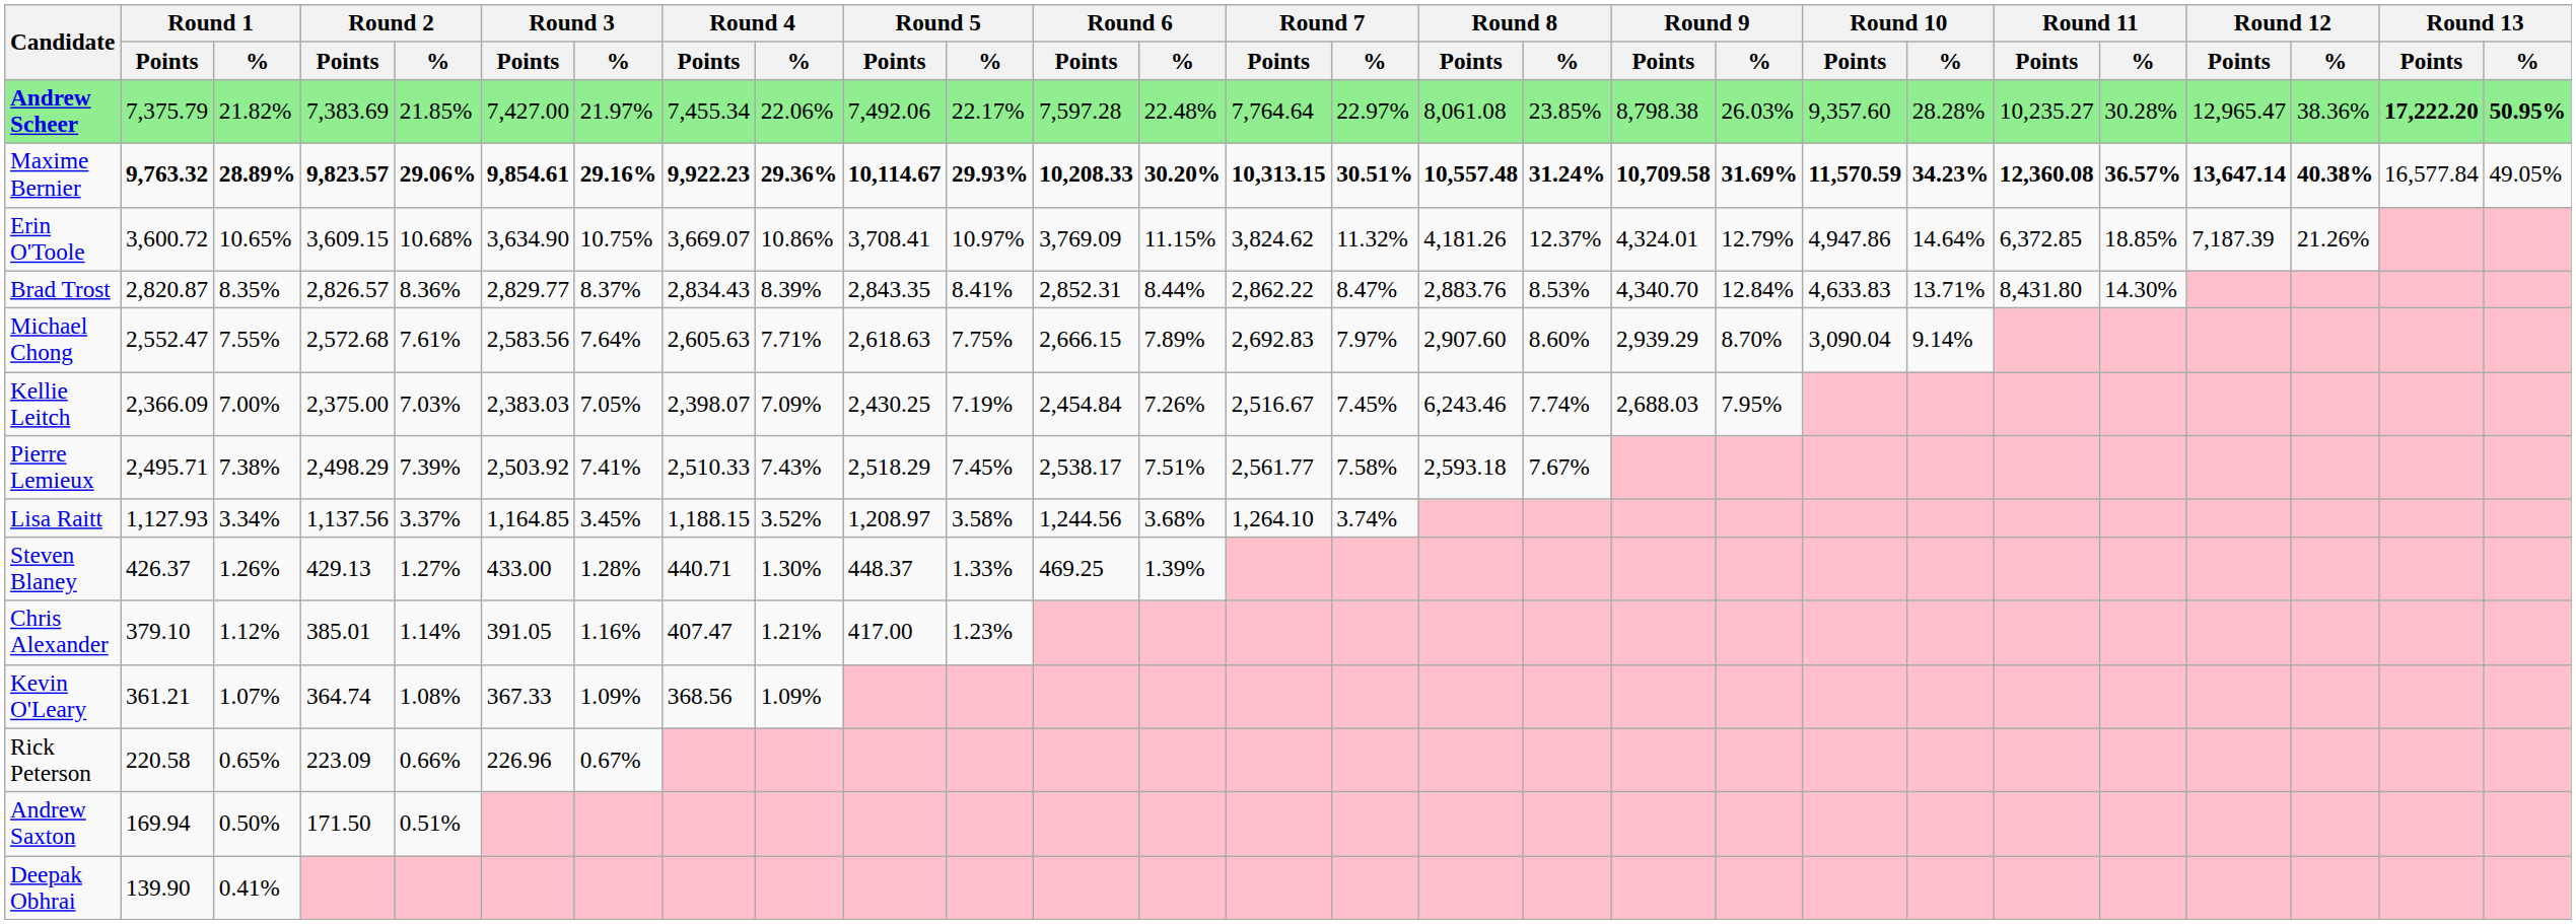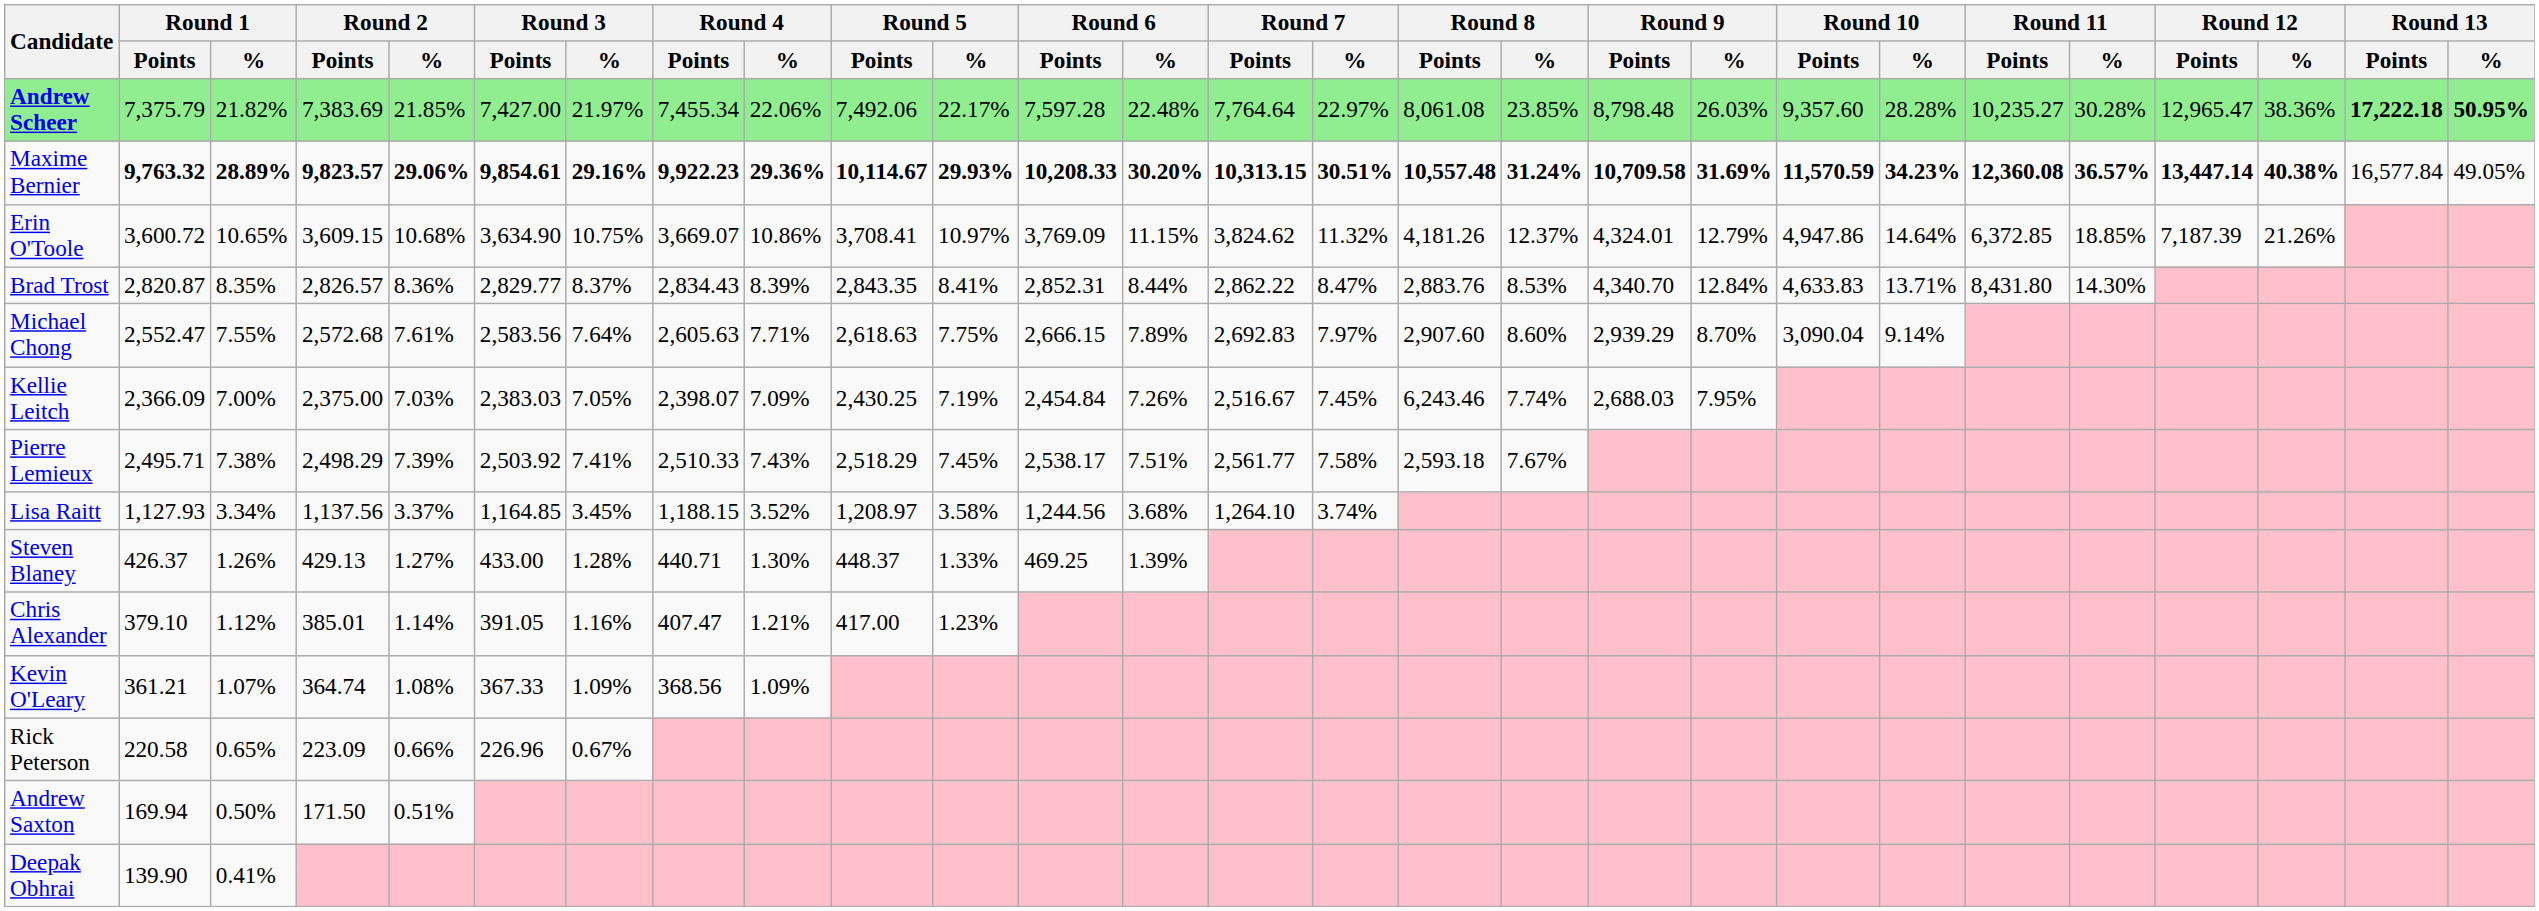 <table class="wikitable">
 <tr>
 <th rowspan="2">Candidate</th>
 <th colspan="2">Round 1</th>
 <th colspan="2">Round 2</th>
 <th colspan="2">Round 3</th>
 <th colspan="2">Round 4</th>
 <th colspan="2">Round 5</th>
 <th colspan="2">Round 6</th>
 <th colspan="2">Round 7</th>
 <th colspan="2">Round 8</th>
 <th colspan="2">Round 9</th>
 <th colspan="2">Round 10</th>
 <th colspan="2">Round 11</th>
 <th colspan="2">Round 12</th>
 <th colspan="2">Round 13</th>
 </tr>
 <tr>
 <th>Points</th>
 <th>%</th>
 <th>Points</th>
 <th>%</th>
 <th>Points</th>
 <th>%</th>
 <th>Points</th>
 <th>%</th>
 <th>Points</th>
 <th>%</th>
 <th>Points</th>
 <th>%</th>
 <th>Points</th>
 <th>%</th>
 <th>Points</th>
 <th>%</th>
 <th>Points</th>
 <th>%</th>
 <th>Points</th>
 <th>%</th>
 <th>Points</th>
 <th>%</th>
 <th>Points</th>
 <th>%</th>
 <th>Points</th>
 <th>%</th>
 </tr>
 <tr style="background:lightgreen;">
 <td><strong><a href='#'>Andrew Scheer</a></strong></td>
 <td>7,375.79</td>
 <td>21.82%</td>
 <td>7,383.69</td>
 <td>21.85%</td>
 <td>7,427.00</td>
 <td>21.97%</td>
 <td>7,455.34</td>
 <td>22.06%</td>
 <td>7,492.06</td>
 <td>22.17%</td>
 <td>7,597.28</td>
 <td>22.48%</td>
 <td>7,764.64</td>
 <td>22.97%</td>
 <td>8,061.08</td>
 <td>23.85%</td>
-<td>8,798.38</td>
+<td>8,798.48</td>
 <td>26.03%</td>
 <td>9,357.60</td>
 <td>28.28%</td>
 <td>10,235.27</td>
 <td>30.28%</td>
 <td>12,965.47</td>
 <td>38.36%</td>
-<td><strong>17,222.20</strong></td>
+<td><strong>17,222.18</strong></td>
 <td><strong>50.95%</strong></td>
 </tr>
 <tr>
 <td><a href='#'>Maxime Bernier</a></td>
 <td><strong>9,763.32</strong></td>
 <td><strong>28.89%</strong></td>
 <td><strong>9,823.57</strong></td>
 <td><strong>29.06%</strong></td>
 <td><strong>9,854.61</strong></td>
 <td><strong>29.16%</strong></td>
 <td><strong>9,922.23</strong></td>
 <td><strong>29.36%</strong></td>
 <td><strong>10,114.67</strong></td>
 <td><strong>29.93%</strong></td>
 <td><strong>10,208.33</strong></td>
 <td><strong>30.20%</strong></td>
 <td><strong>10,313.15</strong></td>
 <td><strong>30.51%</strong></td>
 <td><strong>10,557.48</strong></td>
 <td><strong>31.24%</strong></td>
 <td><strong>10,709.58</strong></td>
 <td><strong>31.69%</strong></td>
 <td><strong>11,570.59</strong></td>
 <td><strong>34.23%</strong></td>
 <td><strong>12,360.08</strong></td>
 <td><strong>36.57%</strong></td>
-<td><strong>13,647.14</strong></td>
+<td><strong>13,447.14</strong></td>
 <td><strong>40.38%</strong></td>
 <td>16,577.84</td>
 <td>49.05%</td>
 </tr>
 <tr>
 <td><a href='#'>Erin O'Toole</a></td>
 <td>3,600.72</td>
 <td>10.65%</td>
 <td>3,609.15</td>
 <td>10.68%</td>
 <td>3,634.90</td>
 <td>10.75%</td>
 <td>3,669.07</td>
 <td>10.86%</td>
 <td>3,708.41</td>
 <td>10.97%</td>
 <td>3,769.09</td>
 <td>11.15%</td>
 <td>3,824.62</td>
 <td>11.32%</td>
 <td>4,181.26</td>
 <td>12.37%</td>
 <td>4,324.01</td>
 <td>12.79%</td>
 <td>4,947.86</td>
 <td>14.64%</td>
 <td>6,372.85</td>
 <td>18.85%</td>
 <td>7,187.39</td>
 <td>21.26%</td>
 <td style="background:pink;"></td>
 <td style="background:pink;"></td>
 </tr>
 <tr>
 <td><a href='#'>Brad Trost</a></td>
 <td>2,820.87</td>
 <td>8.35%</td>
 <td>2,826.57</td>
 <td>8.36%</td>
 <td>2,829.77</td>
 <td>8.37%</td>
 <td>2,834.43</td>
 <td>8.39%</td>
 <td>2,843.35</td>
 <td>8.41%</td>
 <td>2,852.31</td>
 <td>8.44%</td>
 <td>2,862.22</td>
 <td>8.47%</td>
 <td>2,883.76</td>
 <td>8.53%</td>
 <td>4,340.70</td>
 <td>12.84%</td>
 <td>4,633.83</td>
 <td>13.71%</td>
 <td>8,431.80</td>
 <td>14.30%</td>
 <td style="background:pink;"></td>
 <td style="background:pink;"></td>
 <td style="background:pink;"></td>
 <td style="background:pink;"></td>
 </tr>
 <tr>
 <td><a href='#'>Michael Chong</a></td>
 <td>2,552.47</td>
 <td>7.55%</td>
 <td>2,572.68</td>
 <td>7.61%</td>
 <td>2,583.56</td>
 <td>7.64%</td>
 <td>2,605.63</td>
 <td>7.71%</td>
 <td>2,618.63</td>
 <td>7.75%</td>
 <td>2,666.15</td>
 <td>7.89%</td>
 <td>2,692.83</td>
 <td>7.97%</td>
 <td>2,907.60</td>
 <td>8.60%</td>
 <td>2,939.29</td>
 <td>8.70%</td>
 <td>3,090.04</td>
 <td>9.14%</td>
 <td style="background:pink;"></td>
 <td style="background:pink;"></td>
 <td style="background:pink;"></td>
 <td style="background:pink;"></td>
 <td style="background:pink;"></td>
 <td style="background:pink;"></td>
 </tr>
 <tr>
 <td><a href='#'>Kellie Leitch</a></td>
 <td>2,366.09</td>
 <td>7.00%</td>
 <td>2,375.00</td>
 <td>7.03%</td>
 <td>2,383.03</td>
 <td>7.05%</td>
 <td>2,398.07</td>
 <td>7.09%</td>
 <td>2,430.25</td>
 <td>7.19%</td>
 <td>2,454.84</td>
 <td>7.26%</td>
 <td>2,516.67</td>
 <td>7.45%</td>
 <td>6,243.46</td>
 <td>7.74%</td>
 <td>2,688.03</td>
 <td>7.95%</td>
 <td style="background:pink;"></td>
 <td style="background:pink;"></td>
 <td style="background:pink;"></td>
 <td style="background:pink;"></td>
 <td style="background:pink;"></td>
 <td style="background:pink;"></td>
 <td style="background:pink;"></td>
 <td style="background:pink;"></td>
 </tr>
 <tr>
 <td><a href='#'>Pierre Lemieux</a></td>
 <td>2,495.71</td>
 <td>7.38%</td>
 <td>2,498.29</td>
 <td>7.39%</td>
 <td>2,503.92</td>
 <td>7.41%</td>
 <td>2,510.33</td>
 <td>7.43%</td>
 <td>2,518.29</td>
 <td>7.45%</td>
 <td>2,538.17</td>
 <td>7.51%</td>
 <td>2,561.77</td>
 <td>7.58%</td>
 <td>2,593.18</td>
 <td>7.67%</td>
 <td style="background:pink;"></td>
 <td style="background:pink;"></td>
 <td style="background:pink;"></td>
 <td style="background:pink;"></td>
 <td style="background:pink;"></td>
 <td style="background:pink;"></td>
 <td style="background:pink;"></td>
 <td style="background:pink;"></td>
 <td style="background:pink;"></td>
 <td style="background:pink;"></td>
 </tr>
 <tr>
 <td><a href='#'>Lisa Raitt</a></td>
 <td>1,127.93</td>
 <td>3.34%</td>
 <td>1,137.56</td>
 <td>3.37%</td>
 <td>1,164.85</td>
 <td>3.45%</td>
 <td>1,188.15</td>
 <td>3.52%</td>
 <td>1,208.97</td>
 <td>3.58%</td>
 <td>1,244.56</td>
 <td>3.68%</td>
 <td>1,264.10</td>
 <td>3.74%</td>
 <td style="background:pink;"></td>
 <td style="background:pink;"></td>
 <td style="background:pink;"></td>
 <td style="background:pink;"></td>
 <td style="background:pink;"></td>
 <td style="background:pink;"></td>
 <td style="background:pink;"></td>
 <td style="background:pink;"></td>
 <td style="background:pink;"></td>
 <td style="background:pink;"></td>
 <td style="background:pink;"></td>
 <td style="background:pink;"></td>
 </tr>
 <tr>
 <td><a href='#'>Steven Blaney</a></td>
 <td>426.37</td>
 <td>1.26%</td>
 <td>429.13</td>
 <td>1.27%</td>
 <td>433.00</td>
 <td>1.28%</td>
 <td>440.71</td>
 <td>1.30%</td>
 <td>448.37</td>
 <td>1.33%</td>
 <td>469.25</td>
 <td>1.39%</td>
 <td style="background:pink;"></td>
 <td style="background:pink;"></td>
 <td style="background:pink;"></td>
 <td style="background:pink;"></td>
 <td style="background:pink;"></td>
 <td style="background:pink;"></td>
 <td style="background:pink;"></td>
 <td style="background:pink;"></td>
 <td style="background:pink;"></td>
 <td style="background:pink;"></td>
 <td style="background:pink;"></td>
 <td style="background:pink;"></td>
 <td style="background:pink;"></td>
 <td style="background:pink;"></td>
 </tr>
 <tr>
 <td><a href='#'>Chris Alexander</a></td>
 <td>379.10</td>
 <td>1.12%</td>
 <td>385.01</td>
 <td>1.14%</td>
 <td>391.05</td>
 <td>1.16%</td>
 <td>407.47</td>
 <td>1.21%</td>
 <td>417.00</td>
 <td>1.23%</td>
 <td style="background:pink;"></td>
 <td style="background:pink;"></td>
 <td style="background:pink;"></td>
 <td style="background:pink;"></td>
 <td style="background:pink;"></td>
 <td style="background:pink;"></td>
 <td style="background:pink;"></td>
 <td style="background:pink;"></td>
 <td style="background:pink;"></td>
 <td style="background:pink;"></td>
 <td style="background:pink;"></td>
 <td style="background:pink;"></td>
 <td style="background:pink;"></td>
 <td style="background:pink;"></td>
 <td style="background:pink;"></td>
 <td style="background:pink;"></td>
 </tr>
 <tr>
 <td><a href='#'>Kevin O'Leary</a></td>
 <td>361.21</td>
 <td>1.07%</td>
 <td>364.74</td>
 <td>1.08%</td>
 <td>367.33</td>
 <td>1.09%</td>
 <td>368.56</td>
 <td>1.09%</td>
 <td style="background:pink;"></td>
 <td style="background:pink;"></td>
 <td style="background:pink;"></td>
 <td style="background:pink;"></td>
 <td style="background:pink;"></td>
 <td style="background:pink;"></td>
 <td style="background:pink;"></td>
 <td style="background:pink;"></td>
 <td style="background:pink;"></td>
 <td style="background:pink;"></td>
 <td style="background:pink;"></td>
 <td style="background:pink;"></td>
 <td style="background:pink;"></td>
 <td style="background:pink;"></td>
 <td style="background:pink;"></td>
 <td style="background:pink;"></td>
 <td style="background:pink;"></td>
 <td style="background:pink;"></td>
 </tr>
 <tr>
 <td>Rick Peterson</td>
 <td>220.58</td>
 <td>0.65%</td>
 <td>223.09</td>
 <td>0.66%</td>
 <td>226.96</td>
 <td>0.67%</td>
 <td style="background:pink;"></td>
 <td style="background:pink;"></td>
 <td style="background:pink;"></td>
 <td style="background:pink;"></td>
 <td style="background:pink;"></td>
 <td style="background:pink;"></td>
 <td style="background:pink;"></td>
 <td style="background:pink;"></td>
 <td style="background:pink;"></td>
 <td style="background:pink;"></td>
 <td style="background:pink;"></td>
 <td style="background:pink;"></td>
 <td style="background:pink;"></td>
 <td style="background:pink;"></td>
 <td style="background:pink;"></td>
 <td style="background:pink;"></td>
 <td style="background:pink;"></td>
 <td style="background:pink;"></td>
 <td style="background:pink;"></td>
 <td style="background:pink;"></td>
 </tr>
 <tr>
 <td><a href='#'>Andrew Saxton</a></td>
 <td>169.94</td>
 <td>0.50%</td>
 <td>171.50</td>
 <td>0.51%</td>
 <td style="background:pink;"></td>
 <td style="background:pink;"></td>
 <td style="background:pink;"></td>
 <td style="background:pink;"></td>
 <td style="background:pink;"></td>
 <td style="background:pink;"></td>
 <td style="background:pink;"></td>
 <td style="background:pink;"></td>
 <td style="background:pink;"></td>
 <td style="background:pink;"></td>
 <td style="background:pink;"></td>
 <td style="background:pink;"></td>
 <td style="background:pink;"></td>
 <td style="background:pink;"></td>
 <td style="background:pink;"></td>
 <td style="background:pink;"></td>
 <td style="background:pink;"></td>
 <td style="background:pink;"></td>
 <td style="background:pink;"></td>
 <td style="background:pink;"></td>
 <td style="background:pink;"></td>
 <td style="background:pink;"></td>
 </tr>
 <tr>
 <td><a href='#'>Deepak Obhrai</a></td>
 <td>139.90</td>
 <td>0.41%</td>
 <td style="background:pink;"></td>
 <td style="background:pink;"></td>
 <td style="background:pink;"></td>
 <td style="background:pink;"></td>
 <td style="background:pink;"></td>
 <td style="background:pink;"></td>
 <td style="background:pink;"></td>
 <td style="background:pink;"></td>
 <td style="background:pink;"></td>
 <td style="background:pink;"></td>
 <td style="background:pink;"></td>
 <td style="background:pink;"></td>
 <td style="background:pink;"></td>
 <td style="background:pink;"></td>
 <td style="background:pink;"></td>
 <td style="background:pink;"></td>
 <td style="background:pink;"></td>
 <td style="background:pink;"></td>
 <td style="background:pink;"></td>
 <td style="background:pink;"></td>
 <td style="background:pink;"></td>
 <td style="background:pink;"></td>
 <td style="background:pink;"></td>
 <td style="background:pink;"></td>
 </tr>
 </table>
